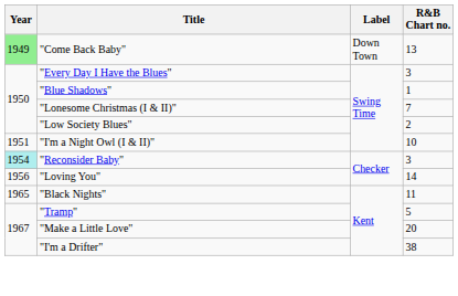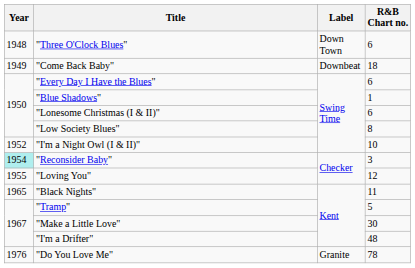 <table class="wikitable">
 <tr>
 <th width="40">Year</th>
 <th width="450">Title</th>
 <th width="70">Label</th>
 <th>R&B<br>Chart no.</th>
 </tr>
 <tr>
-<td style="background: lightgreen;">1949</td>
+<td>1948</td>
+<td>"<a href='#'>Three O'Clock Blues</a>"</td>
+<td>Down Town</td>
+<td>6</td>
+</tr>
+<tr>
+<td>1949</td>
 <td>"Come Back Baby"</td>
-<td>Down Town</td>
-<td>13</td>
+<td>Downbeat</td>
+<td>18</td>
 </tr>
 <tr>
 <td rowspan="4">1950</td>
 <td>"<a href='#'>Every Day I Have the Blues</a>"</td>
 <td rowspan="5"><a href='#'>Swing Time</a></td>
-<td>3</td>
+<td>6</td>
 </tr>
 <tr>
 <td>"<a href='#'>Blue Shadows</a>"</td>
 <td>1</td>
 </tr>
 <tr>
 <td>"Lonesome Christmas (I & II)"</td>
-<td>7</td>
+<td>6</td>
 </tr>
 <tr>
 <td>"Low Society Blues"</td>
-<td>2</td>
+<td>8</td>
 </tr>
 <tr>
-<td>1951</td>
+<td>1952</td>
 <td>"I'm a Night Owl (I & II)"</td>
 <td>10</td>
 </tr>
 <tr>
 <td style="background: paleturquoise;">1954</td>
 <td>"<a href='#'>Reconsider Baby</a>"</td>
 <td rowspan="2"><a href='#'>Checker</a></td>
 <td>3</td>
 </tr>
 <tr>
-<td>1956</td>
+<td>1955</td>
 <td>"Loving You"</td>
-<td>14</td>
+<td>12</td>
 </tr>
 <tr>
 <td>1965</td>
 <td>"Black Nights"</td>
 <td rowspan="4"><a href='#'>Kent</a></td>
 <td>11</td>
 </tr>
 <tr>
 <td rowspan="3">1967</td>
 <td>"<a href='#'>Tramp</a>"</td>
 <td>5</td>
 </tr>
 <tr>
 <td>"Make a Little Love"</td>
-<td>20</td>
+<td>30</td>
 </tr>
 <tr>
 <td>"I'm a Drifter"</td>
-<td>38</td>
+<td>48</td>
+</tr>
+<tr>
+<td>1976</td>
+<td>"Do You Love Me"</td>
+<td>Granite</td>
+<td>78</td>
 </tr>
 </table>
